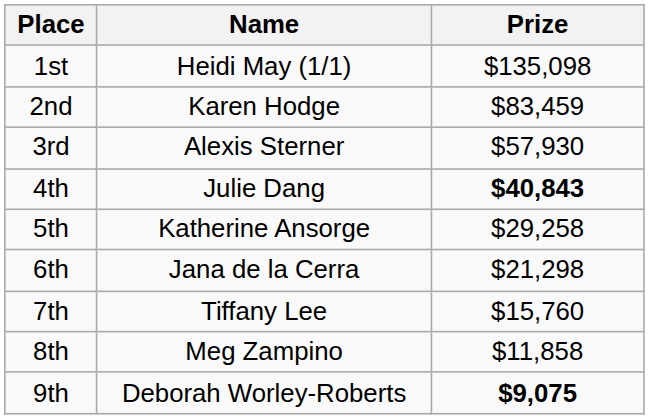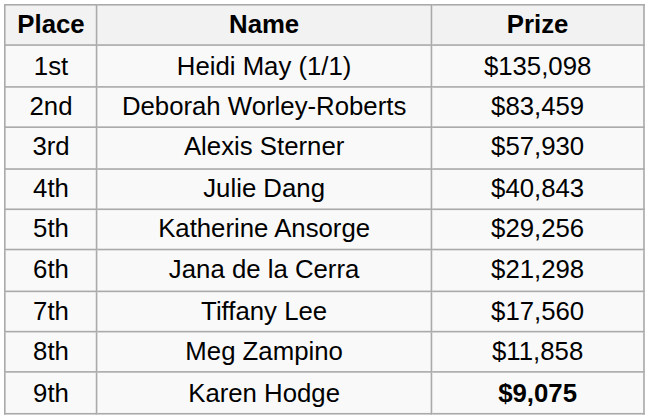 <table class="wikitable">
 <tr>
 <th width="50">Place</th>
 <th width="200">Name</th>
 <th width="125">Prize</th>
 </tr>
 <tr>
 <td align = "center">1st</td>
 <td align = "center">Heidi May (1/1)</td>
 <td align = "center">$135,098</td>
 </tr>
 <tr>
 <td align = "center">2nd</td>
-<td align = "center">Karen Hodge</td>
+<td align = "center">Deborah Worley-Roberts</td>
 <td align = "center">$83,459</td>
 </tr>
 <tr>
 <td align = "center">3rd</td>
 <td align = "center">Alexis Sterner</td>
 <td align = "center">$57,930</td>
 </tr>
 <tr>
 <td align = "center">4th</td>
 <td align = "center">Julie Dang</td>
-<td align = "center"><strong>$40,843</strong></td>
+<td align = "center">$40,843</td>
 </tr>
 <tr>
 <td align = "center">5th</td>
 <td align = "center">Katherine Ansorge</td>
-<td align = "center">$29,258</td>
+<td align = "center">$29,256</td>
 </tr>
 <tr>
 <td align = "center">6th</td>
 <td align = "center">Jana de la Cerra</td>
 <td align = "center">$21,298</td>
 </tr>
 <tr>
 <td align = "center">7th</td>
 <td align = "center">Tiffany Lee</td>
-<td align = "center">$15,760</td>
+<td align = "center">$17,560</td>
 </tr>
 <tr>
 <td align = "center">8th</td>
 <td align = "center">Meg Zampino</td>
 <td align = "center">$11,858</td>
 </tr>
 <tr>
 <td align = "center">9th</td>
-<td align = "center">Deborah Worley-Roberts</td>
+<td align = "center">Karen Hodge</td>
 <td align = "center"><strong>$9,075</strong></td>
 </tr>
 </table>
